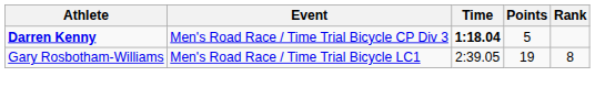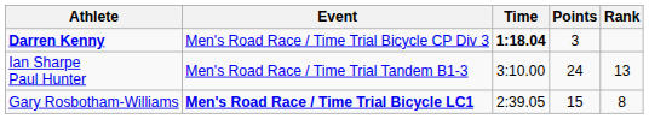 <table class=wikitable style="font-size:90%">
 <tr>
 <th>Athlete</th>
 <th>Event</th>
 <th>Time</th>
 <th>Points</th>
 <th>Rank</th>
 </tr>
 <tr>
 <td><strong><a href='#'>Darren Kenny</a></strong></td>
 <td><a href='#'>Men's Road Race / Time Trial Bicycle CP Div 3</a></td>
 <td style="text-align:center;"><strong>1:18.04</strong></td>
-<td style="text-align:center;">5</td>
+<td style="text-align:center;">3</td>
 <td style="text-align:center;"></td>
 </tr>
 <tr>
+<td><a href='#'>Ian Sharpe</a><br> <a href='#'>Paul Hunter</a></td>
+<td><a href='#'>Men's Road Race / Time Trial Tandem B1-3</a></td>
+<td style="text-align:center;">3:10.00</td>
+<td style="text-align:center;">24</td>
+<td style="text-align:center;">13</td>
+</tr>
+<tr>
 <td><a href='#'>Gary Rosbotham-Williams</a></td>
-<td><a href='#'>Men's Road Race / Time Trial Bicycle LC1</a></td>
+<td><strong><a href='#'>Men's Road Race / Time Trial Bicycle LC1</a></strong></td>
 <td style="text-align:center;">2:39.05</td>
-<td style="text-align:center;">19</td>
+<td style="text-align:center;">15</td>
 <td style="text-align:center;">8</td>
 </tr>
 </table>
